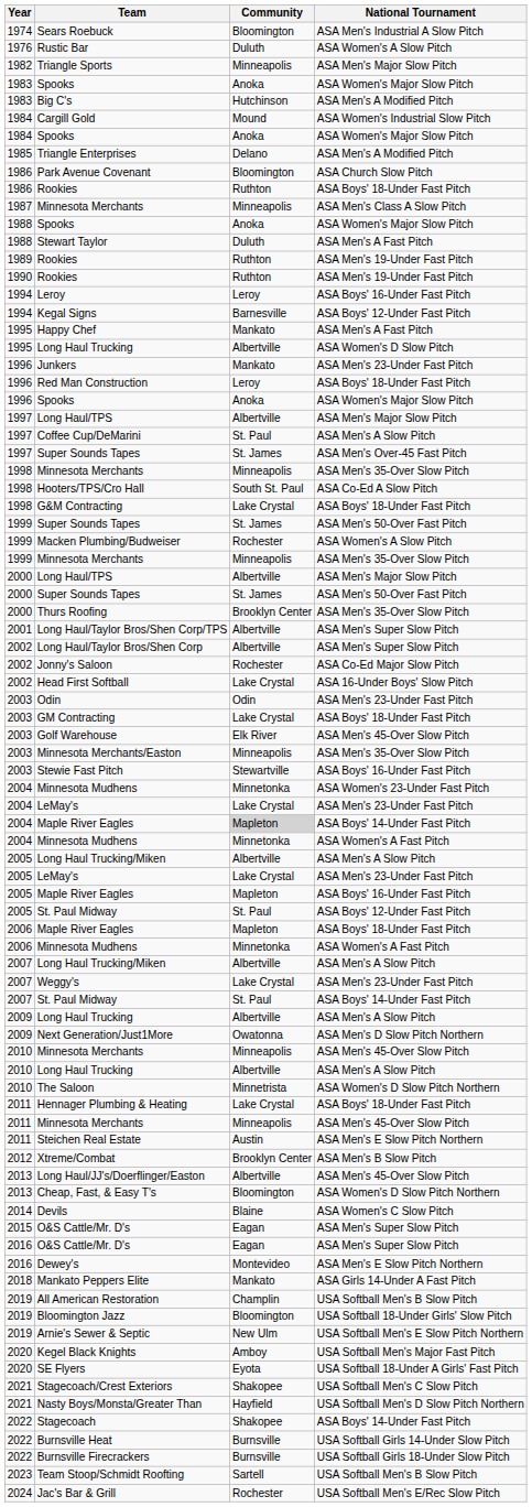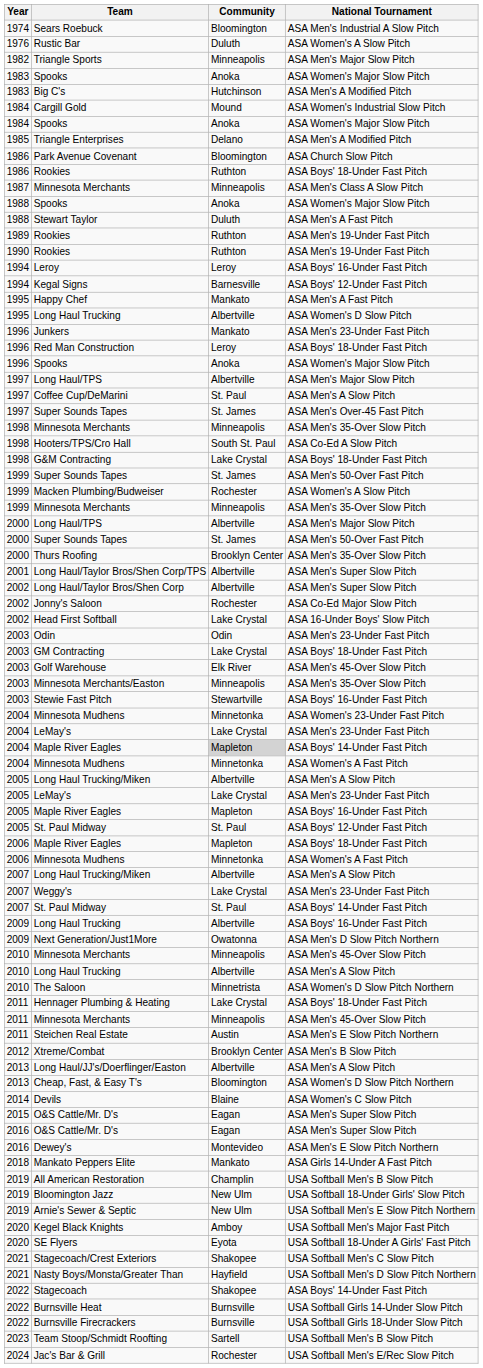 <table class="wikitable">
 <tr>
 <th>Year</th>
 <th>Team</th>
 <th>Community</th>
 <th>National Tournament</th>
 </tr>
 <tr>
 <td>1974</td>
 <td>Sears Roebuck</td>
 <td>Bloomington</td>
 <td>ASA Men's Industrial A Slow Pitch</td>
 </tr>
 <tr>
 <td>1976</td>
 <td>Rustic Bar</td>
 <td>Duluth</td>
 <td>ASA Women's A Slow Pitch</td>
 </tr>
 <tr>
 <td>1982</td>
 <td>Triangle Sports</td>
 <td>Minneapolis</td>
 <td>ASA Men's Major Slow Pitch</td>
 </tr>
 <tr>
 <td>1983</td>
 <td>Spooks</td>
 <td>Anoka</td>
 <td>ASA Women's Major Slow Pitch</td>
 </tr>
 <tr>
 <td>1983</td>
 <td>Big C's</td>
 <td>Hutchinson</td>
 <td>ASA Men's A Modified Pitch</td>
 </tr>
 <tr>
 <td>1984</td>
 <td>Cargill Gold</td>
 <td>Mound</td>
 <td>ASA Women's Industrial Slow Pitch</td>
 </tr>
 <tr>
 <td>1984</td>
 <td>Spooks</td>
 <td>Anoka</td>
 <td>ASA Women's Major Slow Pitch</td>
 </tr>
 <tr>
 <td>1985</td>
 <td>Triangle Enterprises</td>
 <td>Delano</td>
 <td>ASA Men's A Modified Pitch</td>
 </tr>
 <tr>
 <td>1986</td>
 <td>Park Avenue Covenant</td>
 <td>Bloomington</td>
 <td>ASA Church Slow Pitch</td>
 </tr>
 <tr>
 <td>1986</td>
 <td>Rookies</td>
 <td>Ruthton</td>
 <td>ASA Boys' 18-Under Fast Pitch</td>
 </tr>
 <tr>
 <td>1987</td>
 <td>Minnesota Merchants</td>
 <td>Minneapolis</td>
 <td>ASA Men's Class A Slow Pitch</td>
 </tr>
 <tr>
 <td>1988</td>
 <td>Spooks</td>
 <td>Anoka</td>
 <td>ASA Women's Major Slow Pitch</td>
 </tr>
 <tr>
 <td>1988</td>
 <td>Stewart Taylor</td>
 <td>Duluth</td>
 <td>ASA Men's A Fast Pitch</td>
 </tr>
 <tr>
 <td>1989</td>
 <td>Rookies</td>
 <td>Ruthton</td>
 <td>ASA Men's 19-Under Fast Pitch</td>
 </tr>
 <tr>
 <td>1990</td>
 <td>Rookies</td>
 <td>Ruthton</td>
 <td>ASA Men's 19-Under Fast Pitch</td>
 </tr>
 <tr>
 <td>1994</td>
 <td>Leroy</td>
 <td>Leroy</td>
 <td>ASA Boys' 16-Under Fast Pitch</td>
 </tr>
 <tr>
 <td>1994</td>
 <td>Kegal Signs</td>
 <td>Barnesville</td>
 <td>ASA Boys' 12-Under Fast Pitch</td>
 </tr>
 <tr>
 <td>1995</td>
 <td>Happy Chef</td>
 <td>Mankato</td>
 <td>ASA Men's A Fast Pitch</td>
 </tr>
 <tr>
 <td>1995</td>
 <td>Long Haul Trucking</td>
 <td>Albertville</td>
 <td>ASA Women's D Slow Pitch</td>
 </tr>
 <tr>
 <td>1996</td>
 <td>Junkers</td>
 <td>Mankato</td>
 <td>ASA Men's 23-Under Fast Pitch</td>
 </tr>
 <tr>
 <td>1996</td>
 <td>Red Man Construction</td>
 <td>Leroy</td>
 <td>ASA Boys' 18-Under Fast Pitch</td>
 </tr>
 <tr>
 <td>1996</td>
 <td>Spooks</td>
 <td>Anoka</td>
 <td>ASA Women's Major Slow Pitch</td>
 </tr>
 <tr>
 <td>1997</td>
 <td>Long Haul/TPS</td>
 <td>Albertville</td>
 <td>ASA Men's Major Slow Pitch</td>
 </tr>
 <tr>
 <td>1997</td>
 <td>Coffee Cup/DeMarini</td>
 <td>St. Paul</td>
 <td>ASA Men's A Slow Pitch</td>
 </tr>
 <tr>
 <td>1997</td>
 <td>Super Sounds Tapes</td>
 <td>St. James</td>
 <td>ASA Men's Over-45 Fast Pitch</td>
 </tr>
 <tr>
 <td>1998</td>
 <td>Minnesota Merchants</td>
 <td>Minneapolis</td>
 <td>ASA Men's 35-Over Slow Pitch</td>
 </tr>
 <tr>
 <td>1998</td>
 <td>Hooters/TPS/Cro Hall</td>
 <td>South St. Paul</td>
 <td>ASA Co-Ed A Slow Pitch</td>
 </tr>
 <tr>
 <td>1998</td>
 <td>G&M Contracting</td>
 <td>Lake Crystal</td>
 <td>ASA Boys' 18-Under Fast Pitch</td>
 </tr>
 <tr>
 <td>1999</td>
 <td>Super Sounds Tapes</td>
 <td>St. James</td>
 <td>ASA Men's 50-Over Fast Pitch</td>
 </tr>
 <tr>
 <td>1999</td>
 <td>Macken Plumbing/Budweiser</td>
 <td>Rochester</td>
 <td>ASA Women's A Slow Pitch</td>
 </tr>
 <tr>
 <td>1999</td>
 <td>Minnesota Merchants</td>
 <td>Minneapolis</td>
 <td>ASA Men's 35-Over Slow Pitch</td>
 </tr>
 <tr>
 <td>2000</td>
 <td>Long Haul/TPS</td>
 <td>Albertville</td>
 <td>ASA Men's Major Slow Pitch</td>
 </tr>
 <tr>
 <td>2000</td>
 <td>Super Sounds Tapes</td>
 <td>St. James</td>
 <td>ASA Men's 50-Over Fast Pitch</td>
 </tr>
 <tr>
 <td>2000</td>
 <td>Thurs Roofing</td>
 <td>Brooklyn Center</td>
 <td>ASA Men's 35-Over Slow Pitch</td>
 </tr>
 <tr>
 <td>2001</td>
 <td>Long Haul/Taylor Bros/Shen Corp/TPS</td>
 <td>Albertville</td>
 <td>ASA Men's Super Slow Pitch</td>
 </tr>
 <tr>
 <td>2002</td>
 <td>Long Haul/Taylor Bros/Shen Corp</td>
 <td>Albertville</td>
 <td>ASA Men's Super Slow Pitch</td>
 </tr>
 <tr>
 <td>2002</td>
 <td>Jonny's Saloon</td>
 <td>Rochester</td>
 <td>ASA Co-Ed Major Slow Pitch</td>
 </tr>
 <tr>
 <td>2002</td>
 <td>Head First Softball</td>
 <td>Lake Crystal</td>
 <td>ASA 16-Under Boys' Slow Pitch</td>
 </tr>
 <tr>
 <td>2003</td>
 <td>Odin</td>
 <td>Odin</td>
 <td>ASA Men's 23-Under Fast Pitch</td>
 </tr>
 <tr>
 <td>2003</td>
 <td>GM Contracting</td>
 <td>Lake Crystal</td>
 <td>ASA Boys' 18-Under Fast Pitch</td>
 </tr>
 <tr>
 <td>2003</td>
 <td>Golf Warehouse</td>
 <td>Elk River</td>
 <td>ASA Men's 45-Over Slow Pitch</td>
 </tr>
 <tr>
 <td>2003</td>
 <td>Minnesota Merchants/Easton</td>
 <td>Minneapolis</td>
 <td>ASA Men's 35-Over Slow Pitch</td>
 </tr>
 <tr>
 <td>2003</td>
 <td>Stewie Fast Pitch</td>
 <td>Stewartville</td>
 <td>ASA Boys' 16-Under Fast Pitch</td>
 </tr>
 <tr>
 <td>2004</td>
 <td>Minnesota Mudhens</td>
 <td>Minnetonka</td>
 <td>ASA Women's 23-Under Fast Pitch</td>
 </tr>
 <tr>
 <td>2004</td>
 <td>LeMay's</td>
 <td>Lake Crystal</td>
 <td>ASA Men's 23-Under Fast Pitch</td>
 </tr>
 <tr>
 <td>2004</td>
 <td>Maple River Eagles</td>
 <td style="background: lightgrey;">Mapleton</td>
 <td>ASA Boys' 14-Under Fast Pitch</td>
 </tr>
 <tr>
 <td>2004</td>
 <td>Minnesota Mudhens</td>
 <td>Minnetonka</td>
 <td>ASA Women's A Fast Pitch</td>
 </tr>
 <tr>
 <td>2005</td>
 <td>Long Haul Trucking/Miken</td>
 <td>Albertville</td>
 <td>ASA Men's A Slow Pitch</td>
 </tr>
 <tr>
 <td>2005</td>
 <td>LeMay's</td>
 <td>Lake Crystal</td>
 <td>ASA Men's 23-Under Fast Pitch</td>
 </tr>
 <tr>
 <td>2005</td>
 <td>Maple River Eagles</td>
 <td>Mapleton</td>
 <td>ASA Boys' 16-Under Fast Pitch</td>
 </tr>
 <tr>
 <td>2005</td>
 <td>St. Paul Midway</td>
 <td>St. Paul</td>
 <td>ASA Boys' 12-Under Fast Pitch</td>
 </tr>
 <tr>
 <td>2006</td>
 <td>Maple River Eagles</td>
 <td>Mapleton</td>
 <td>ASA Boys' 18-Under Fast Pitch</td>
 </tr>
 <tr>
 <td>2006</td>
 <td>Minnesota Mudhens</td>
 <td>Minnetonka</td>
 <td>ASA Women's A Fast Pitch</td>
 </tr>
 <tr>
 <td>2007</td>
 <td>Long Haul Trucking/Miken</td>
 <td>Albertville</td>
 <td>ASA Men's A Slow Pitch</td>
 </tr>
 <tr>
 <td>2007</td>
 <td>Weggy's</td>
 <td>Lake Crystal</td>
 <td>ASA Men's 23-Under Fast Pitch</td>
 </tr>
 <tr>
 <td>2007</td>
 <td>St. Paul Midway</td>
 <td>St. Paul</td>
 <td>ASA Boys' 14-Under Fast Pitch</td>
 </tr>
 <tr>
 <td>2009</td>
 <td>Long Haul Trucking</td>
 <td>Albertville</td>
-<td>ASA Men's A Slow Pitch</td>
+<td>ASA Boys' 16-Under Fast Pitch</td>
 </tr>
 <tr>
 <td>2009</td>
 <td>Next Generation/Just1More</td>
 <td>Owatonna</td>
 <td>ASA Men's D Slow Pitch Northern</td>
 </tr>
 <tr>
 <td>2010</td>
 <td>Minnesota Merchants</td>
 <td>Minneapolis</td>
 <td>ASA Men's 45-Over Slow Pitch</td>
 </tr>
 <tr>
 <td>2010</td>
 <td>Long Haul Trucking</td>
 <td>Albertville</td>
 <td>ASA Men's A Slow Pitch</td>
 </tr>
 <tr>
 <td>2010</td>
 <td>The Saloon</td>
 <td>Minnetrista</td>
 <td>ASA Women's D Slow Pitch Northern</td>
 </tr>
 <tr>
 <td>2011</td>
 <td>Hennager Plumbing & Heating</td>
 <td>Lake Crystal</td>
 <td>ASA Boys' 18-Under Fast Pitch</td>
 </tr>
 <tr>
 <td>2011</td>
 <td>Minnesota Merchants</td>
 <td>Minneapolis</td>
 <td>ASA Men's 45-Over Slow Pitch</td>
 </tr>
 <tr>
 <td>2011</td>
 <td>Steichen Real Estate</td>
 <td>Austin</td>
 <td>ASA Men's E Slow Pitch Northern</td>
 </tr>
 <tr>
 <td>2012</td>
 <td>Xtreme/Combat</td>
 <td>Brooklyn Center</td>
 <td>ASA Men's B Slow Pitch</td>
 </tr>
 <tr>
 <td>2013</td>
 <td>Long Haul/JJ's/Doerflinger/Easton</td>
 <td>Albertville</td>
-<td>ASA Men's 45-Over Slow Pitch</td>
+<td>ASA Men's A Slow Pitch</td>
 </tr>
 <tr>
 <td>2013</td>
 <td>Cheap, Fast, & Easy T's</td>
 <td>Bloomington</td>
 <td>ASA Women's D Slow Pitch Northern</td>
 </tr>
 <tr>
 <td>2014</td>
 <td>Devils</td>
 <td>Blaine</td>
 <td>ASA Women's C Slow Pitch</td>
 </tr>
 <tr>
 <td>2015</td>
 <td>O&S Cattle/Mr. D's</td>
 <td>Eagan</td>
 <td>ASA Men's Super Slow Pitch</td>
 </tr>
 <tr>
 <td>2016</td>
 <td>O&S Cattle/Mr. D's</td>
 <td>Eagan</td>
 <td>ASA Men's Super Slow Pitch</td>
 </tr>
 <tr>
 <td>2016</td>
 <td>Dewey's</td>
 <td>Montevideo</td>
 <td>ASA Men's E Slow Pitch Northern</td>
 </tr>
 <tr>
 <td>2018</td>
 <td>Mankato Peppers Elite</td>
 <td>Mankato</td>
 <td>ASA Girls 14-Under A Fast Pitch</td>
 </tr>
 <tr>
 <td>2019</td>
 <td>All American Restoration</td>
 <td>Champlin</td>
 <td>USA Softball Men's B Slow Pitch</td>
 </tr>
 <tr>
 <td>2019</td>
 <td>Bloomington Jazz</td>
-<td>Bloomington</td>
+<td>New Ulm</td>
 <td>USA Softball 18-Under Girls' Slow Pitch</td>
 </tr>
 <tr>
 <td>2019</td>
 <td>Arnie's Sewer & Septic</td>
 <td>New Ulm</td>
 <td>USA Softball Men's E Slow Pitch Northern</td>
 </tr>
 <tr>
 <td>2020</td>
 <td>Kegel Black Knights</td>
 <td>Amboy</td>
 <td>USA Softball Men's Major Fast Pitch</td>
 </tr>
 <tr>
 <td>2020</td>
 <td>SE Flyers</td>
 <td>Eyota</td>
 <td>USA Softball 18-Under A Girls' Fast Pitch</td>
 </tr>
 <tr>
 <td>2021</td>
 <td>Stagecoach/Crest Exteriors</td>
 <td>Shakopee</td>
 <td>USA Softball Men's C Slow Pitch</td>
 </tr>
 <tr>
 <td>2021</td>
 <td>Nasty Boys/Monsta/Greater Than</td>
 <td>Hayfield</td>
 <td>USA Softball Men's D Slow Pitch Northern</td>
 </tr>
 <tr>
 <td>2022</td>
 <td>Stagecoach</td>
 <td>Shakopee</td>
 <td>ASA Boys' 14-Under Fast Pitch</td>
 </tr>
 <tr>
 <td>2022</td>
 <td>Burnsville Heat</td>
 <td>Burnsville</td>
 <td>USA Softball Girls 14-Under Slow Pitch</td>
 </tr>
 <tr>
 <td>2022</td>
 <td>Burnsville Firecrackers</td>
 <td>Burnsville</td>
 <td>USA Softball Girls 18-Under Slow Pitch</td>
 </tr>
 <tr>
 <td>2023</td>
 <td>Team Stoop/Schmidt Roofting</td>
 <td>Sartell</td>
 <td>USA Softball Men's B Slow Pitch</td>
 </tr>
 <tr>
 <td>2024</td>
 <td>Jac's Bar & Grill</td>
 <td>Rochester</td>
 <td>USA Softball Men's E/Rec Slow Pitch</td>
 </tr>
 </table>
